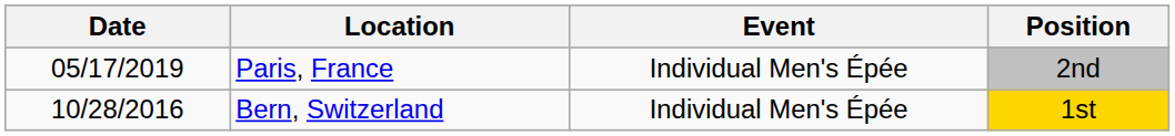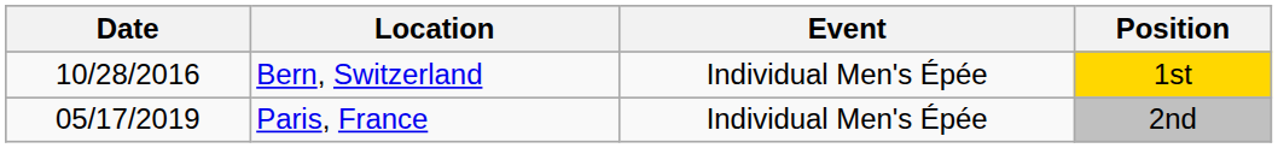 <table class="wikitable" width="50%" style="font-size:90%; text-align:center;">
 <tr>
 <th>Date</th>
 <th>Location</th>
 <th>Event</th>
 <th>Position</th>
 </tr>
 <tr>
+<td>10/28/2016</td>
+<td rowspan="1" align="left"> <a href='#'>Bern</a>, <a href='#'>Switzerland</a></td>
+<td>Individual Men's Épée</td>
+<td bgcolor="gold">1st</td>
+</tr>
+<tr>
 <td>05/17/2019</td>
 <td rowspan="1" align="left"> <a href='#'>Paris</a>, <a href='#'>France</a></td>
 <td>Individual Men's Épée</td>
 <td bgcolor="silver">2nd</td>
 </tr>
-<tr>
-<td>10/28/2016</td>
-<td rowspan="1" align="left"> <a href='#'>Bern</a>, <a href='#'>Switzerland</a></td>
-<td>Individual Men's Épée</td>
-<td bgcolor="gold">1st</td>
-</tr>
 </table>
